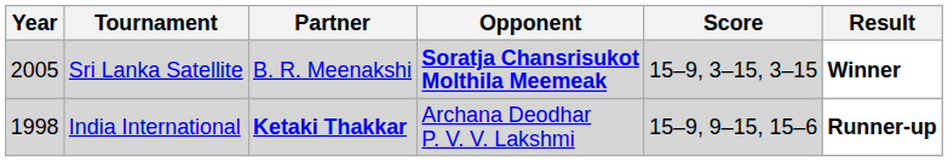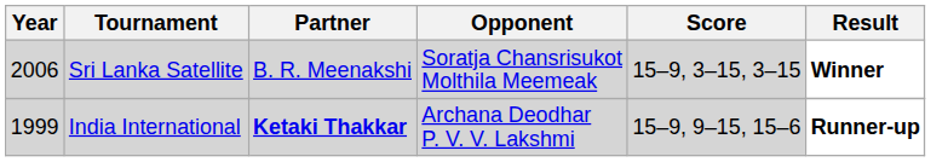 <table class="sortable wikitable" style="font-size: 90%;">
 <tr>
 <th>Year</th>
 <th>Tournament</th>
 <th>Partner</th>
 <th>Opponent</th>
 <th>Score</th>
 <th>Result</th>
 </tr>
 <tr style="background:#D5D5D5">
-<td align="center">2005</td>
+<td align="center">2006</td>
 <td align="left"><a href='#'>Sri Lanka Satellite</a></td>
 <td align="left"> <a href='#'>B. R. Meenakshi</a></td>
-<td align="left"><strong> <a href='#'>Soratja Chansrisukot</a> <br>  <a href='#'>Molthila Meemeak</a></strong></td>
+<td align="left"> <a href='#'>Soratja Chansrisukot</a> <br>  <a href='#'>Molthila Meemeak</a></td>
 <td align="left">15–9, 3–15, 3–15</td>
 <td style="text-align:left; background:white"> <strong>Winner</strong></td>
 </tr>
 <tr>
 </tr>
 <tr style="background:#D5D5D5">
-<td align="center">1998</td>
+<td align="center">1999</td>
 <td align="left"><a href='#'>India International</a></td>
 <td align="left"><strong> <a href='#'>Ketaki Thakkar</a></strong></td>
 <td align="left"> <a href='#'>Archana Deodhar</a> <br>  <a href='#'>P. V. V. Lakshmi</a></td>
 <td align="left">15–9, 9–15, 15–6</td>
 <td style="text-align:left; background:white"> <strong>Runner-up</strong></td>
 </tr>
 </table>
